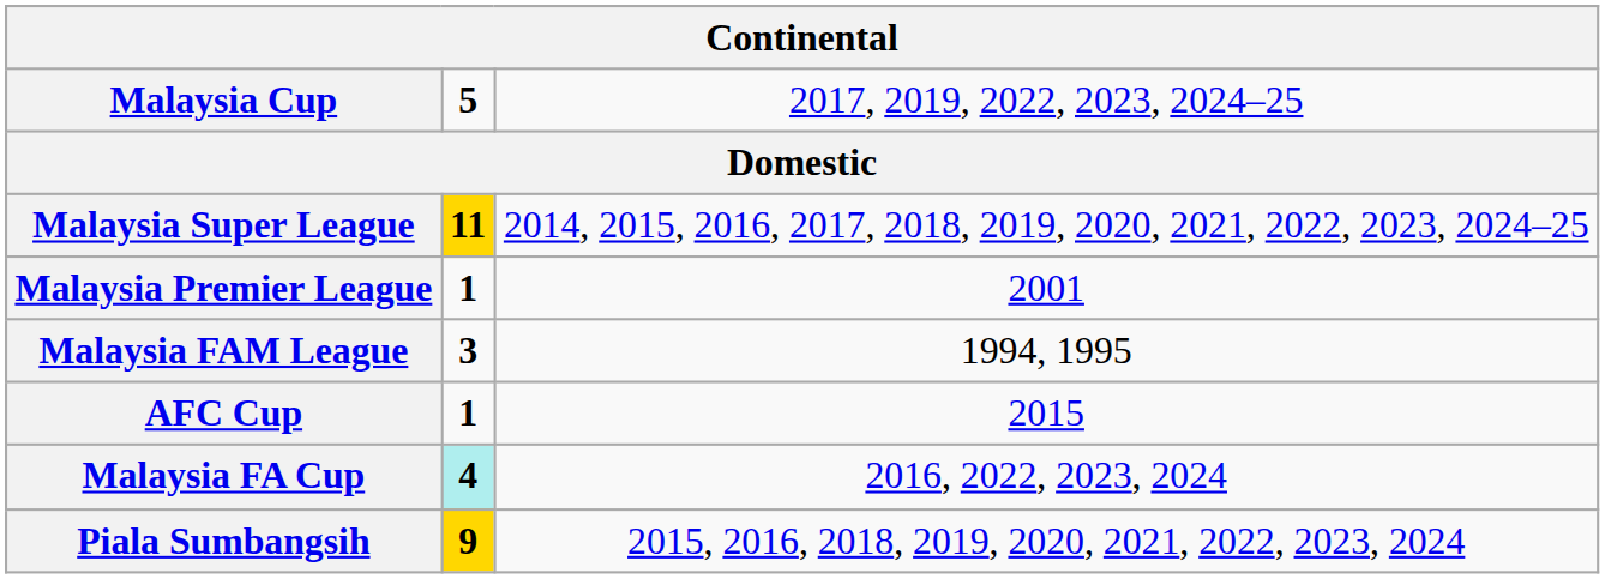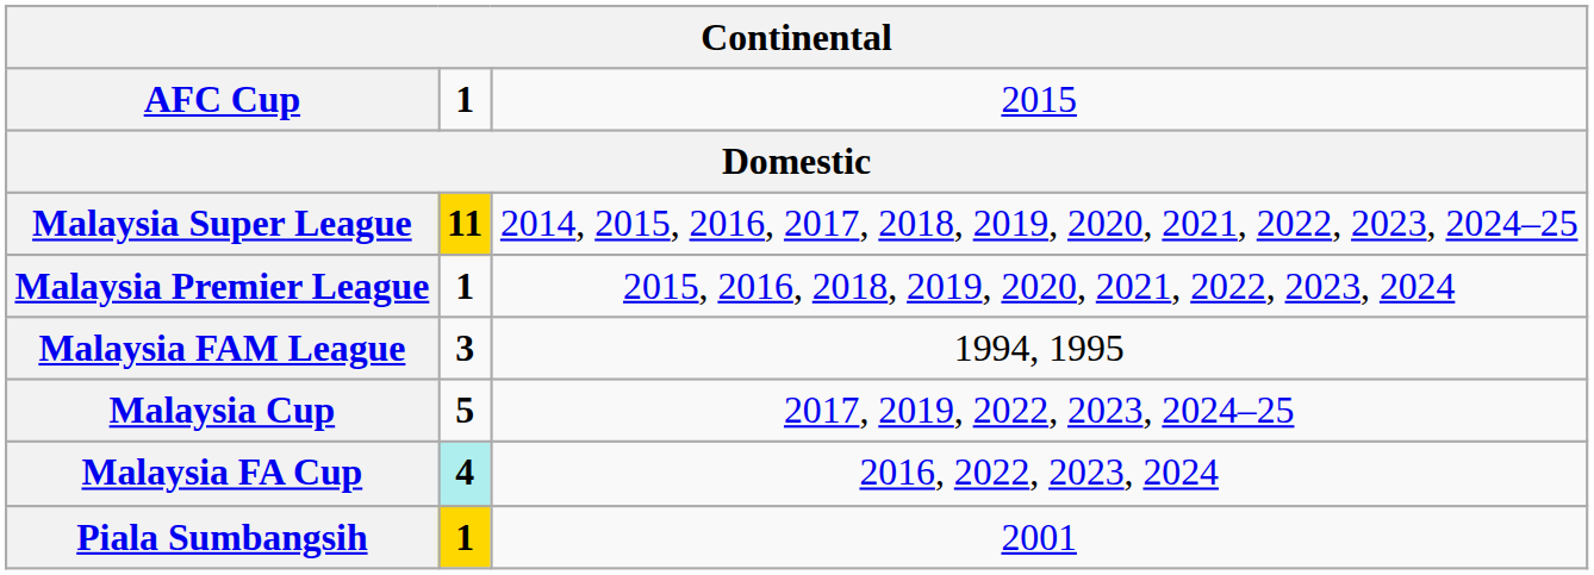 <table class="wikitable plainrowheaders" style="font-size:95%; text-align:center;">
 <tr>
 <th colspan="3">Continental</th>
 </tr>
 <tr>
-<th scope=col><a href='#'>Malaysia Cup</a></th>
-<td><strong>5</strong></td>
-<td><a href='#'>2017</a>, <a href='#'>2019</a>, <a href='#'>2022</a>, <a href='#'>2023</a>, <a href='#'>2024–25</a></td>
+<th scope=col><a href='#'>AFC Cup</a></th>
+<td><strong>1</strong></td>
+<td><a href='#'>2015</a></td>
 </tr>
 <tr>
 <th colspan="3">Domestic</th>
 </tr>
 <tr>
 <th scope=col><a href='#'>Malaysia Super League</a></th>
 <td style="background-color:gold"><strong>11</strong></td>
 <td><a href='#'>2014</a>, <a href='#'>2015</a>, <a href='#'>2016</a>, <a href='#'>2017</a>, <a href='#'>2018</a>, <a href='#'>2019</a>, <a href='#'>2020</a>, <a href='#'>2021</a>, <a href='#'>2022</a>, <a href='#'>2023</a>, <a href='#'>2024–25</a></td>
 </tr>
 <tr>
 <th scope=col><a href='#'>Malaysia Premier League</a></th>
 <td><strong>1</strong></td>
-<td><a href='#'>2001</a></td>
+<td><a href='#'>2015</a>, <a href='#'>2016</a>, <a href='#'>2018</a>, <a href='#'>2019</a>, <a href='#'>2020</a>, <a href='#'>2021</a>, <a href='#'>2022</a>, <a href='#'>2023</a>, <a href='#'>2024</a></td>
 </tr>
 <tr>
 <th scope=col><a href='#'>Malaysia FAM League</a></th>
 <td><strong>3</strong></td>
 <td>1994, 1995</td>
 </tr>
 <tr>
-<th scope=col><a href='#'>AFC Cup</a></th>
-<td><strong>1</strong></td>
-<td><a href='#'>2015</a></td>
+<th scope=col><a href='#'>Malaysia Cup</a></th>
+<td><strong>5</strong></td>
+<td><a href='#'>2017</a>, <a href='#'>2019</a>, <a href='#'>2022</a>, <a href='#'>2023</a>, <a href='#'>2024–25</a></td>
 </tr>
 <tr>
 <th scope=col><a href='#'>Malaysia FA Cup</a></th>
 <td style="background: paleturquoise;"><strong>4</strong></td>
 <td><a href='#'>2016</a>, <a href='#'>2022</a>, <a href='#'>2023</a>, <a href='#'>2024</a></td>
 </tr>
 <tr>
 <th scope=col><a href='#'>Piala Sumbangsih</a></th>
-<td style="background-color:gold"><strong>9</strong></td>
-<td><a href='#'>2015</a>, <a href='#'>2016</a>, <a href='#'>2018</a>, <a href='#'>2019</a>, <a href='#'>2020</a>, <a href='#'>2021</a>, <a href='#'>2022</a>, <a href='#'>2023</a>, <a href='#'>2024</a></td>
+<td style="background-color:gold"><strong>1</strong></td>
+<td><a href='#'>2001</a></td>
 </tr>
 </table>
